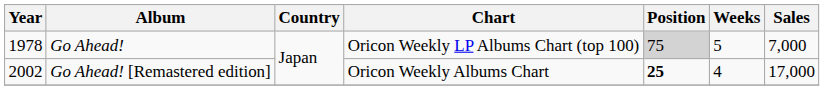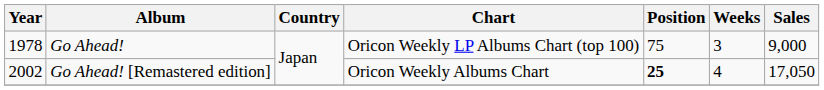 <table class="wikitable">
 <tr>
 <th>Year</th>
 <th>Album</th>
 <th>Country</th>
 <th>Chart</th>
 <th>Position</th>
 <th>Weeks</th>
 <th>Sales</th>
 </tr>
 <tr>
 <td rowspan=1>1978</td>
 <td rowspan=1><em>Go Ahead!</em></td>
 <td rowspan=2>Japan</td>
 <td>Oricon Weekly <a href='#'>LP</a> Albums Chart (top 100)</td>
-<td style="background: lightgrey;">75</td>
-<td>5</td>
-<td rowspan=1>7,000</td>
+<td>75</td>
+<td>3</td>
+<td rowspan=1>9,000</td>
 </tr>
 <tr>
 <td>2002</td>
 <td><em>Go Ahead!</em> [Remastered edition]</td>
 <td>Oricon Weekly Albums Chart</td>
 <td><strong>25</strong></td>
 <td>4</td>
-<td>17,000</td>
+<td>17,050</td>
 </tr>
 <tr>
 </tr>
 </table>
